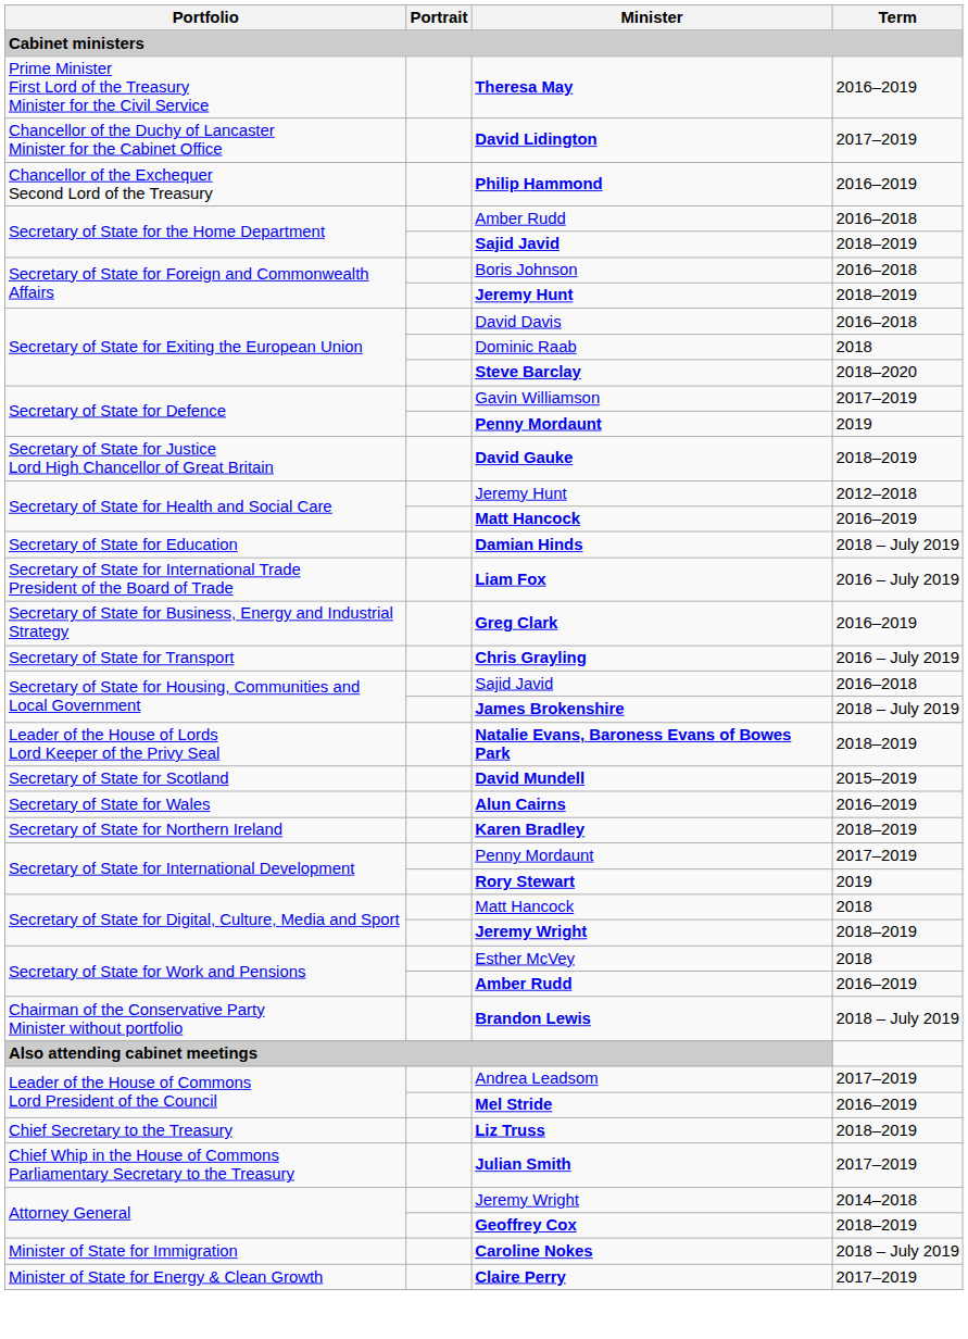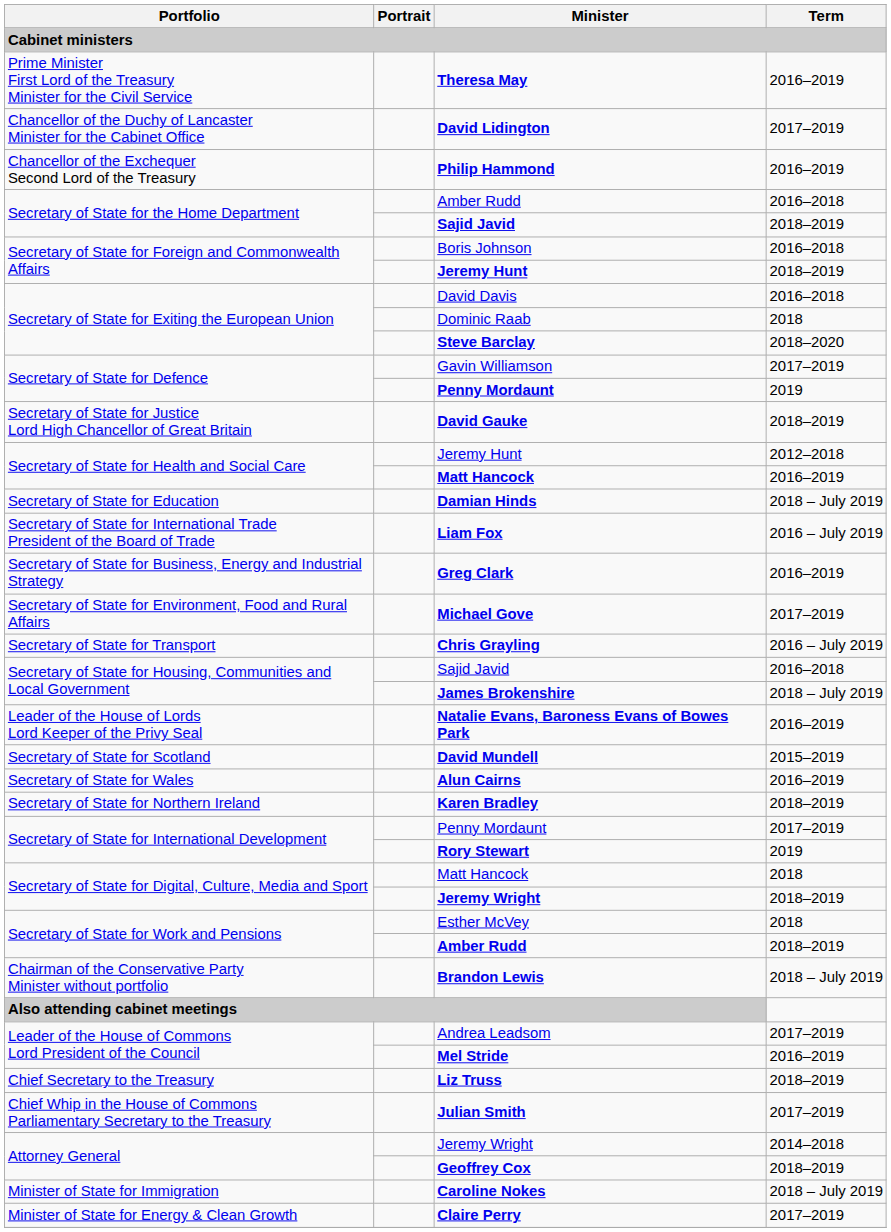 <table class="wikitable">
 <tr>
 <th width=390>Portfolio</th>
 <th>Portrait</th>
 <th width=350>Minister</th>
 <th>Term</th>
 </tr>
 <tr>
 <td style="background:#cccccc;" colspan="4"><strong>Cabinet ministers</strong></td>
 </tr>
 <tr>
 <td><a href='#'>Prime Minister</a><br><a href='#'>First Lord of the Treasury</a><br><a href='#'>Minister for the Civil Service</a></td>
 <td></td>
 <td><strong><a href='#'>Theresa May</a></strong></td>
 <td>2016–2019</td>
 </tr>
 <tr>
 <td><a href='#'>Chancellor of the Duchy of Lancaster</a><br><a href='#'>Minister for the Cabinet Office</a></td>
 <td></td>
 <td><strong><a href='#'>David Lidington</a></strong></td>
 <td>2017–2019</td>
 </tr>
 <tr>
 <td><a href='#'>Chancellor of the Exchequer</a><br>Second Lord of the Treasury</td>
 <td></td>
 <td><strong><a href='#'>Philip Hammond</a></strong></td>
 <td>2016–2019</td>
 </tr>
 <tr>
 <td rowspan=2><a href='#'>Secretary of State for the Home Department</a></td>
 <td></td>
 <td><a href='#'>Amber Rudd</a></td>
 <td>2016–2018</td>
 </tr>
 <tr>
 <td></td>
 <td><strong><a href='#'>Sajid Javid</a></strong></td>
 <td>2018–2019</td>
 </tr>
 <tr>
 <td rowspan=2><a href='#'>Secretary of State for Foreign and Commonwealth Affairs</a></td>
 <td></td>
 <td><a href='#'>Boris Johnson</a></td>
 <td>2016–2018</td>
 </tr>
 <tr>
 <td></td>
 <td><strong><a href='#'>Jeremy Hunt</a></strong></td>
 <td>2018–2019</td>
 </tr>
 <tr>
 <td rowspan=3><a href='#'>Secretary of State for Exiting the European Union</a></td>
 <td></td>
 <td><a href='#'>David Davis</a></td>
 <td>2016–2018</td>
 </tr>
 <tr>
 <td></td>
 <td><a href='#'>Dominic Raab</a></td>
 <td>2018</td>
 </tr>
 <tr>
 <td></td>
 <td><strong><a href='#'>Steve Barclay</a></strong></td>
 <td>2018–2020</td>
 </tr>
 <tr>
 <td rowspan=2><a href='#'>Secretary of State for Defence</a></td>
 <td></td>
 <td><a href='#'>Gavin Williamson</a></td>
 <td>2017–2019</td>
 </tr>
 <tr>
 <td></td>
 <td><strong><a href='#'>Penny Mordaunt</a></strong></td>
 <td>2019</td>
 </tr>
 <tr>
 <td><a href='#'>Secretary of State for Justice</a><br><a href='#'>Lord High Chancellor of Great Britain</a></td>
 <td></td>
 <td><strong><a href='#'>David Gauke</a></strong></td>
 <td>2018–2019</td>
 </tr>
 <tr>
 <td rowspan=2><a href='#'>Secretary of State for Health and Social Care</a></td>
 <td></td>
 <td><a href='#'>Jeremy Hunt</a></td>
 <td>2012–2018</td>
 </tr>
 <tr>
 <td></td>
 <td><strong><a href='#'>Matt Hancock</a></strong></td>
 <td>2016–2019</td>
 </tr>
 <tr>
 <td><a href='#'>Secretary of State for Education</a></td>
 <td></td>
 <td><strong><a href='#'>Damian Hinds</a></strong></td>
 <td>2018 – July 2019</td>
 </tr>
 <tr>
 <td><a href='#'>Secretary of State for International Trade</a><br><a href='#'>President of the Board of Trade</a></td>
 <td></td>
 <td><strong><a href='#'>Liam Fox</a></strong></td>
 <td>2016 – July 2019</td>
 </tr>
 <tr>
 <td><a href='#'>Secretary of State for Business, Energy and Industrial Strategy</a></td>
 <td></td>
 <td><strong><a href='#'>Greg Clark</a></strong></td>
 <td>2016–2019</td>
 </tr>
 <tr>
+<td><a href='#'>Secretary of State for Environment, Food and Rural Affairs</a></td>
+<td></td>
+<td><strong><a href='#'>Michael Gove</a></strong></td>
+<td>2017–2019</td>
+</tr>
+<tr>
 <td><a href='#'>Secretary of State for Transport</a></td>
 <td></td>
 <td><strong><a href='#'>Chris Grayling</a></strong></td>
 <td>2016 – July 2019</td>
 </tr>
 <tr>
 <td rowspan=2><a href='#'>Secretary of State for Housing, Communities and Local Government</a></td>
 <td></td>
 <td><a href='#'>Sajid Javid</a></td>
 <td>2016–2018</td>
 </tr>
 <tr>
 <td></td>
 <td><strong><a href='#'>James Brokenshire</a></strong></td>
 <td>2018 – July 2019</td>
 </tr>
 <tr>
 <td><a href='#'>Leader of the House of Lords</a><br><a href='#'>Lord Keeper of the Privy Seal</a></td>
 <td></td>
 <td><strong><a href='#'>Natalie Evans, Baroness Evans of Bowes Park</a></strong></td>
-<td>2018–2019</td>
+<td>2016–2019</td>
 </tr>
 <tr>
 <td><a href='#'>Secretary of State for Scotland</a></td>
 <td></td>
 <td><strong><a href='#'>David Mundell</a></strong></td>
 <td>2015–2019</td>
 </tr>
 <tr>
 <td><a href='#'>Secretary of State for Wales</a></td>
 <td></td>
 <td><strong><a href='#'>Alun Cairns</a></strong></td>
 <td>2016–2019</td>
 </tr>
 <tr>
 <td><a href='#'>Secretary of State for Northern Ireland</a></td>
 <td></td>
 <td><strong><a href='#'>Karen Bradley</a></strong></td>
 <td>2018–2019</td>
 </tr>
 <tr>
 <td rowspan=2><a href='#'>Secretary of State for International Development</a></td>
 <td></td>
 <td><a href='#'>Penny Mordaunt</a></td>
 <td>2017–2019</td>
 </tr>
 <tr>
 <td></td>
 <td><strong><a href='#'>Rory Stewart</a></strong></td>
 <td>2019</td>
 </tr>
 <tr>
 <td rowspan=2><a href='#'>Secretary of State for Digital, Culture, Media and Sport</a></td>
 <td></td>
 <td><a href='#'>Matt Hancock</a></td>
 <td>2018</td>
 </tr>
 <tr>
 <td></td>
 <td><strong><a href='#'>Jeremy Wright</a></strong></td>
 <td>2018–2019</td>
 </tr>
 <tr>
 <td rowspan=2><a href='#'>Secretary of State for Work and Pensions</a></td>
 <td></td>
 <td><a href='#'>Esther McVey</a></td>
 <td>2018</td>
 </tr>
 <tr>
 <td></td>
 <td><strong><a href='#'>Amber Rudd</a></strong></td>
-<td>2016–2019</td>
+<td>2018–2019</td>
 </tr>
 <tr>
 <td><a href='#'>Chairman of the Conservative Party</a><br><a href='#'>Minister without portfolio</a><br></td>
 <td></td>
 <td><strong><a href='#'>Brandon Lewis</a></strong></td>
 <td>2018 – July 2019</td>
 </tr>
 <tr>
 <td style="background:#cccccc;" colspan="3"><strong>Also attending cabinet meetings</strong></td>
 </tr>
 <tr>
 <td rowspan=2><a href='#'>Leader of the House of Commons</a><br><a href='#'>Lord President of the Council</a></td>
 <td></td>
 <td><a href='#'>Andrea Leadsom</a></td>
 <td>2017–2019</td>
 </tr>
 <tr>
 <td></td>
 <td><strong><a href='#'>Mel Stride</a></strong></td>
 <td>2016–2019</td>
 </tr>
 <tr>
 <td><a href='#'>Chief Secretary to the Treasury</a></td>
 <td></td>
 <td><strong><a href='#'>Liz Truss</a></strong></td>
 <td>2018–2019</td>
 </tr>
 <tr>
 <td><a href='#'>Chief Whip in the House of Commons</a><br><a href='#'>Parliamentary Secretary to the Treasury</a></td>
 <td></td>
 <td><strong><a href='#'>Julian Smith</a></strong></td>
 <td>2017–2019</td>
 </tr>
 <tr>
 <td rowspan=2><a href='#'>Attorney General</a></td>
 <td></td>
 <td><a href='#'>Jeremy Wright</a></td>
 <td>2014–2018</td>
 </tr>
 <tr>
 <td></td>
 <td><strong><a href='#'>Geoffrey Cox</a></strong></td>
 <td>2018–2019</td>
 </tr>
 <tr>
 <td><a href='#'>Minister of State for Immigration</a></td>
 <td></td>
 <td><strong><a href='#'>Caroline Nokes</a></strong></td>
 <td>2018 – July 2019</td>
 </tr>
 <tr>
 <td><a href='#'>Minister of State for Energy & Clean Growth</a></td>
 <td></td>
 <td><strong><a href='#'>Claire Perry</a></strong></td>
 <td>2017–2019</td>
 </tr>
 <tr>
 </tr>
 </table>
